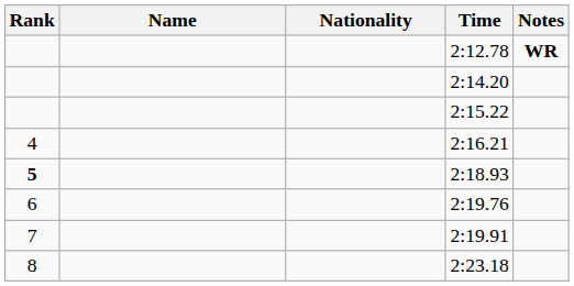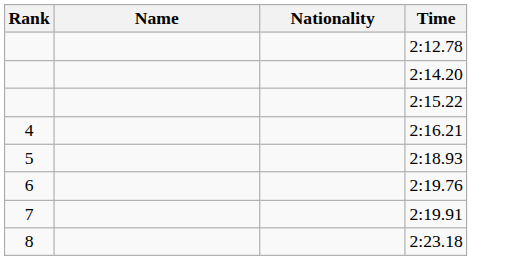 <table class="wikitable sortable" style="text-align:center">
 <tr>
 <th>Rank</th>
 <th style="width:180px">Name</th>
 <th style="width:125px">Nationality</th>
 <th>Time</th>
-<th>Notes</th>
 </tr>
 <tr>
 <td></td>
 <td style="text-align:left;"></td>
 <td style="text-align:left;"></td>
 <td>2:12.78</td>
-<td><strong>WR</strong></td>
 </tr>
 <tr>
 <td></td>
 <td style="text-align:left;"></td>
 <td style="text-align:left;"></td>
 <td>2:14.20</td>
-<td></td>
 </tr>
 <tr>
 <td></td>
 <td style="text-align:left;"></td>
 <td style="text-align:left;"></td>
 <td>2:15.22</td>
-<td></td>
 </tr>
 <tr>
 <td>4</td>
 <td style="text-align:left;"></td>
 <td style="text-align:left;"></td>
 <td>2:16.21</td>
-<td></td>
 </tr>
 <tr>
-<td><strong>5</strong></td>
+<td>5</td>
 <td style="text-align:left;"></td>
 <td style="text-align:left;"></td>
 <td>2:18.93</td>
-<td></td>
 </tr>
 <tr>
 <td>6</td>
 <td style="text-align:left;"></td>
 <td style="text-align:left;"></td>
 <td>2:19.76</td>
-<td></td>
 </tr>
 <tr>
 <td>7</td>
 <td style="text-align:left;"></td>
 <td style="text-align:left;"></td>
 <td>2:19.91</td>
-<td></td>
 </tr>
 <tr>
 <td>8</td>
 <td style="text-align:left;"></td>
 <td style="text-align:left;"></td>
 <td>2:23.18</td>
-<td></td>
 </tr>
 </table>
